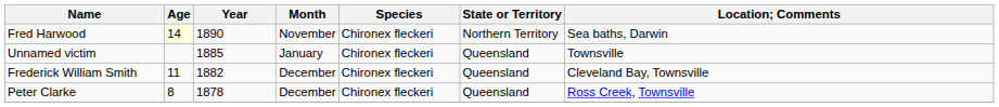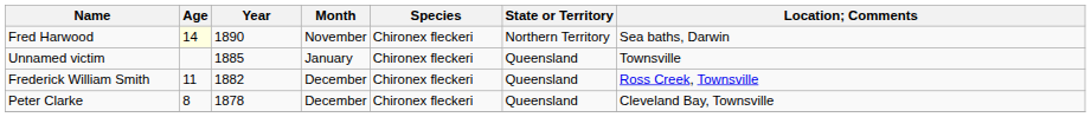 <table class="wikitable">
 <tr>
 <th width="200">Name</th>
 <th>Age</th>
 <th width="100">Year</th>
 <th>Month</th>
 <th width="150">Species</th>
 <th>State or Territory</th>
 <th width="550">Location; Comments</th>
 </tr>
 <tr>
 <td>Fred Harwood</td>
 <td style="background: lightyellow;">14</td>
 <td>1890</td>
 <td>November</td>
 <td>Chironex fleckeri</td>
 <td>Northern Territory</td>
 <td>Sea baths, Darwin</td>
 </tr>
 <tr>
 <td>Unnamed victim</td>
 <td></td>
 <td>1885</td>
 <td>January</td>
 <td>Chironex fleckeri</td>
 <td>Queensland</td>
 <td>Townsville </td>
 </tr>
 <tr>
 <td>Frederick William Smith</td>
 <td>11</td>
 <td>1882</td>
 <td>December</td>
 <td>Chironex fleckeri</td>
 <td>Queensland</td>
-<td>Cleveland Bay, Townsville </td>
+<td><a href='#'>Ross Creek</a>, <a href='#'>Townsville</a></td>
 </tr>
 <tr>
 <td>Peter Clarke</td>
 <td>8</td>
 <td>1878</td>
 <td>December</td>
 <td>Chironex fleckeri</td>
 <td>Queensland</td>
-<td><a href='#'>Ross Creek</a>, <a href='#'>Townsville</a></td>
+<td>Cleveland Bay, Townsville </td>
 </tr>
 <tr>
 </tr>
 </table>
